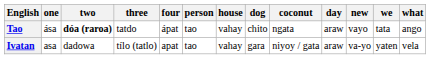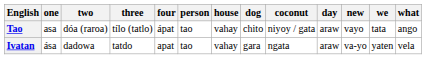 <table class="wikitable" style="font-size:95%;background-color:white;">
 <tr>
 <th scope="col">English</th>
 <th scope="col">one</th>
 <th scope="col">two</th>
 <th scope="col">three</th>
 <th scope="col">four</th>
 <th scope="col">person</th>
 <th scope="col">house</th>
 <th scope="col">dog</th>
 <th scope="col">coconut</th>
 <th scope="col">day</th>
 <th scope="col">new</th>
 <th scope="col">we</th>
 <th scope="col">what</th>
 </tr>
 <tr>
 <th scope="row" style="text-align:left;"><a href='#'>Tao</a></th>
-<td>ása</td>
-<td><strong>dóa (raroa)</strong></td>
-<td>tatdo</td>
+<td>asa</td>
+<td>dóa (raroa)</td>
+<td>tílo (tatlo)</td>
 <td>ápat</td>
 <td>tao</td>
 <td>vahay</td>
 <td>chito</td>
-<td>ngata</td>
+<td>niyoy / gata</td>
 <td>araw</td>
 <td>vayo</td>
 <td>tata</td>
 <td>ango</td>
 </tr>
 <tr>
 <th scope="row" style="text-align:left;"><a href='#'>Ivatan</a></th>
-<td>asa</td>
+<td>ása</td>
 <td>dadowa</td>
-<td>tílo (tatlo)</td>
+<td>tatdo</td>
 <td>apat</td>
 <td>tao</td>
 <td>vahay</td>
 <td>gara</td>
-<td>niyoy / gata</td>
+<td>ngata</td>
 <td>araw</td>
 <td>va-yo</td>
 <td>yaten</td>
 <td>vela</td>
 </tr>
 </table>
